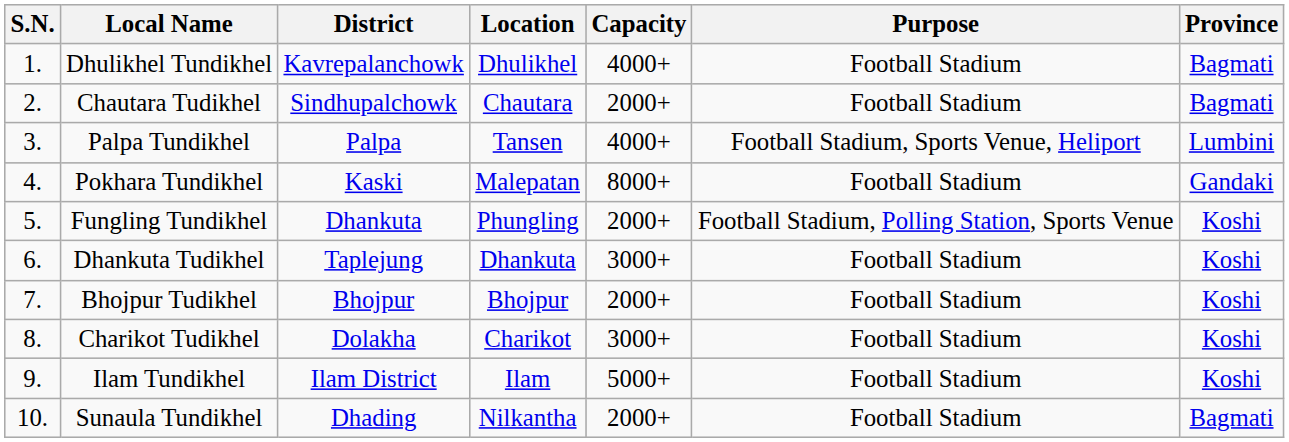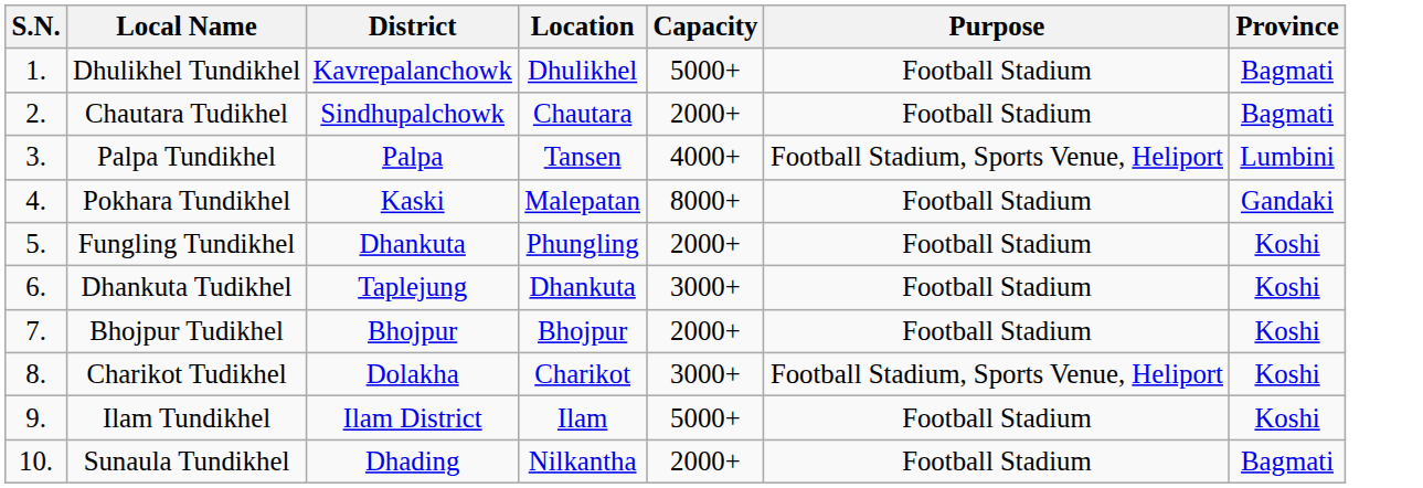 <table class="wikitable sortable" style="text-align:center; font-size:100%;">
 <tr>
 <th>S.N.</th>
 <th>Local Name</th>
 <th>District</th>
 <th>Location</th>
 <th>Capacity</th>
 <th>Purpose</th>
 <th>Province</th>
 </tr>
 <tr>
 <td>1.</td>
 <td>Dhulikhel Tundikhel</td>
 <td><a href='#'>Kavrepalanchowk</a></td>
 <td><a href='#'>Dhulikhel</a></td>
-<td>4000+</td>
+<td>5000+</td>
 <td>Football Stadium</td>
 <td><a href='#'>Bagmati</a></td>
 </tr>
 <tr>
 <td>2.</td>
 <td>Chautara Tudikhel</td>
 <td><a href='#'>Sindhupalchowk</a></td>
 <td><a href='#'>Chautara</a></td>
 <td>2000+</td>
 <td>Football Stadium</td>
 <td><a href='#'>Bagmati</a></td>
 </tr>
 <tr>
 <td>3.</td>
 <td>Palpa Tundikhel</td>
 <td><a href='#'>Palpa</a></td>
 <td><a href='#'>Tansen</a></td>
 <td>4000+</td>
 <td>Football Stadium, Sports Venue, <a href='#'>Heliport</a></td>
 <td><a href='#'>Lumbini</a></td>
 </tr>
 <tr>
 <td>4.</td>
 <td>Pokhara Tundikhel</td>
 <td><a href='#'>Kaski</a></td>
 <td><a href='#'>Malepatan</a></td>
 <td>8000+</td>
 <td>Football Stadium</td>
 <td><a href='#'>Gandaki</a></td>
 </tr>
 <tr>
 <td>5.</td>
 <td>Fungling Tundikhel</td>
 <td><a href='#'>Dhankuta</a></td>
 <td><a href='#'>Phungling</a></td>
 <td>2000+</td>
-<td>Football Stadium, <a href='#'>Polling Station</a>, Sports Venue</td>
+<td>Football Stadium</td>
 <td><a href='#'>Koshi</a></td>
 </tr>
 <tr>
 <td>6.</td>
 <td>Dhankuta Tudikhel</td>
 <td><a href='#'>Taplejung</a></td>
 <td><a href='#'>Dhankuta</a></td>
 <td>3000+</td>
 <td>Football Stadium</td>
 <td><a href='#'>Koshi</a></td>
 </tr>
 <tr>
 <td>7.</td>
 <td>Bhojpur Tudikhel</td>
 <td><a href='#'>Bhojpur</a></td>
 <td><a href='#'>Bhojpur</a></td>
 <td>2000+</td>
 <td>Football Stadium</td>
 <td><a href='#'>Koshi</a></td>
 </tr>
 <tr>
 <td>8.</td>
 <td>Charikot Tudikhel</td>
 <td><a href='#'>Dolakha</a></td>
 <td><a href='#'>Charikot</a></td>
 <td>3000+</td>
-<td>Football Stadium</td>
+<td>Football Stadium, Sports Venue, <a href='#'>Heliport</a></td>
 <td><a href='#'>Koshi</a></td>
 </tr>
 <tr>
 <td>9.</td>
 <td>Ilam Tundikhel</td>
 <td><a href='#'>Ilam District</a></td>
 <td><a href='#'>Ilam</a></td>
 <td>5000+</td>
 <td>Football Stadium</td>
 <td><a href='#'>Koshi</a></td>
 </tr>
 <tr>
 <td>10.</td>
 <td>Sunaula Tundikhel</td>
 <td><a href='#'>Dhading</a></td>
 <td><a href='#'>Nilkantha</a></td>
 <td>2000+</td>
 <td>Football Stadium</td>
 <td><a href='#'>Bagmati</a></td>
 </tr>
 </table>
